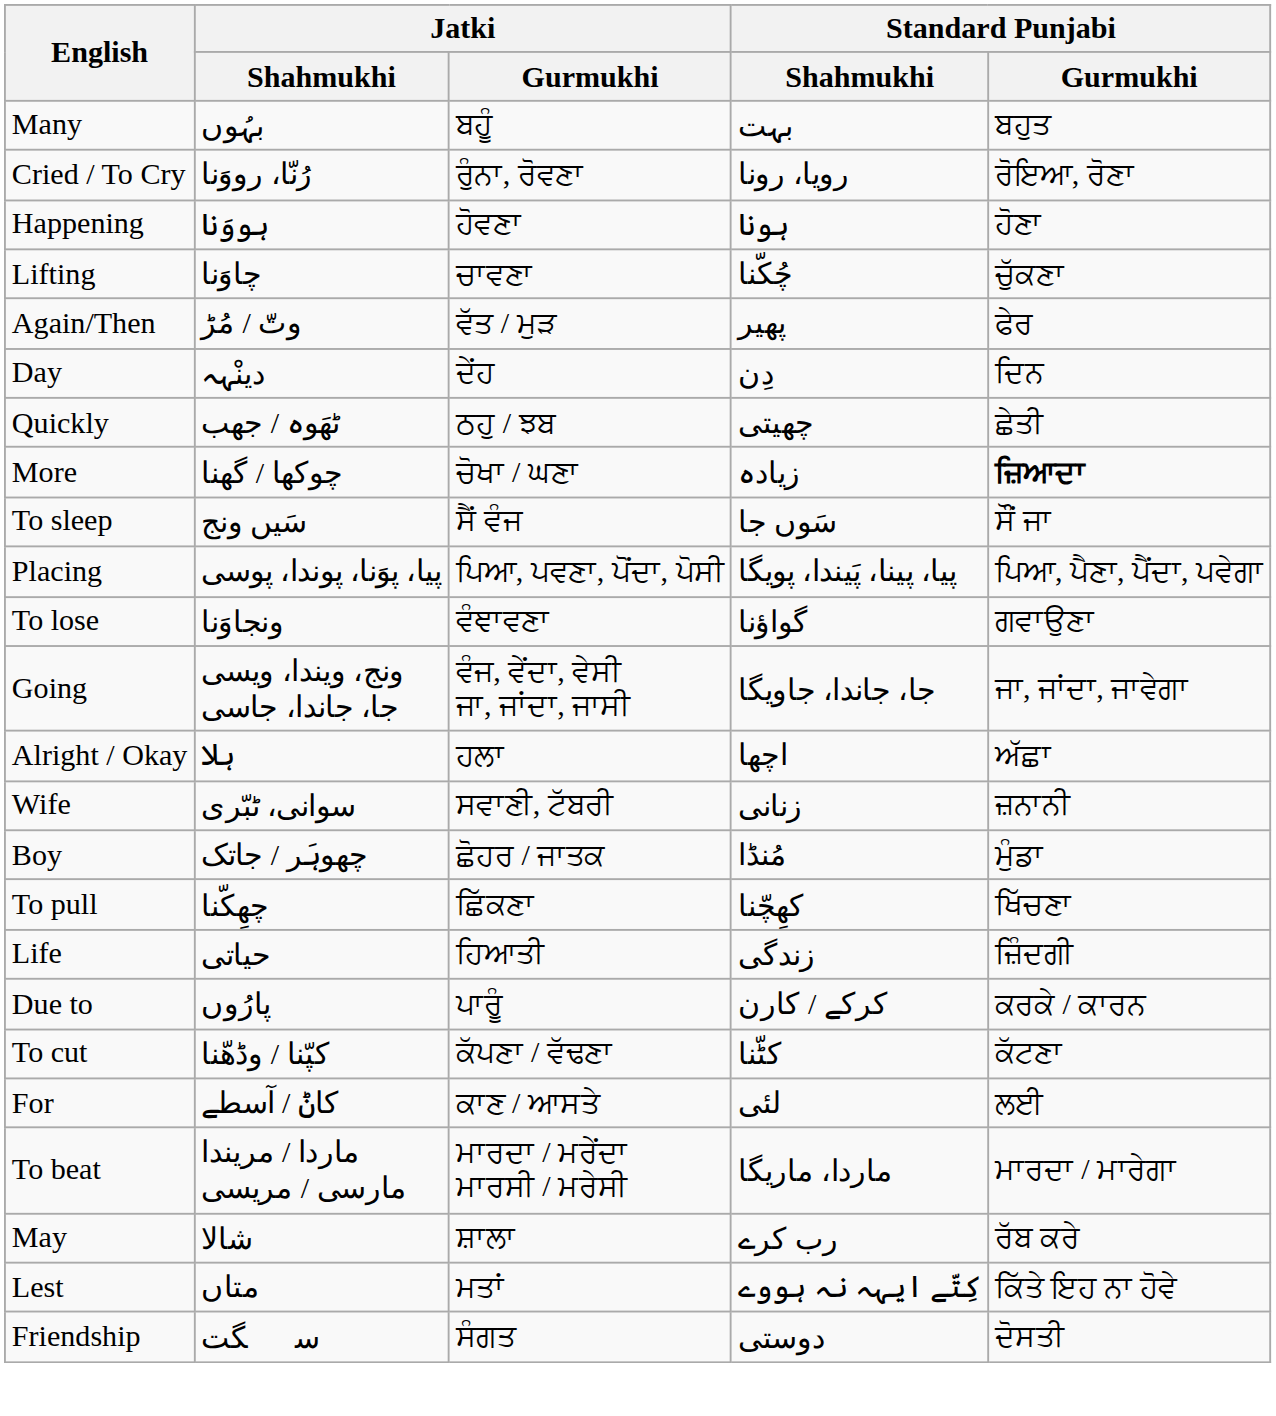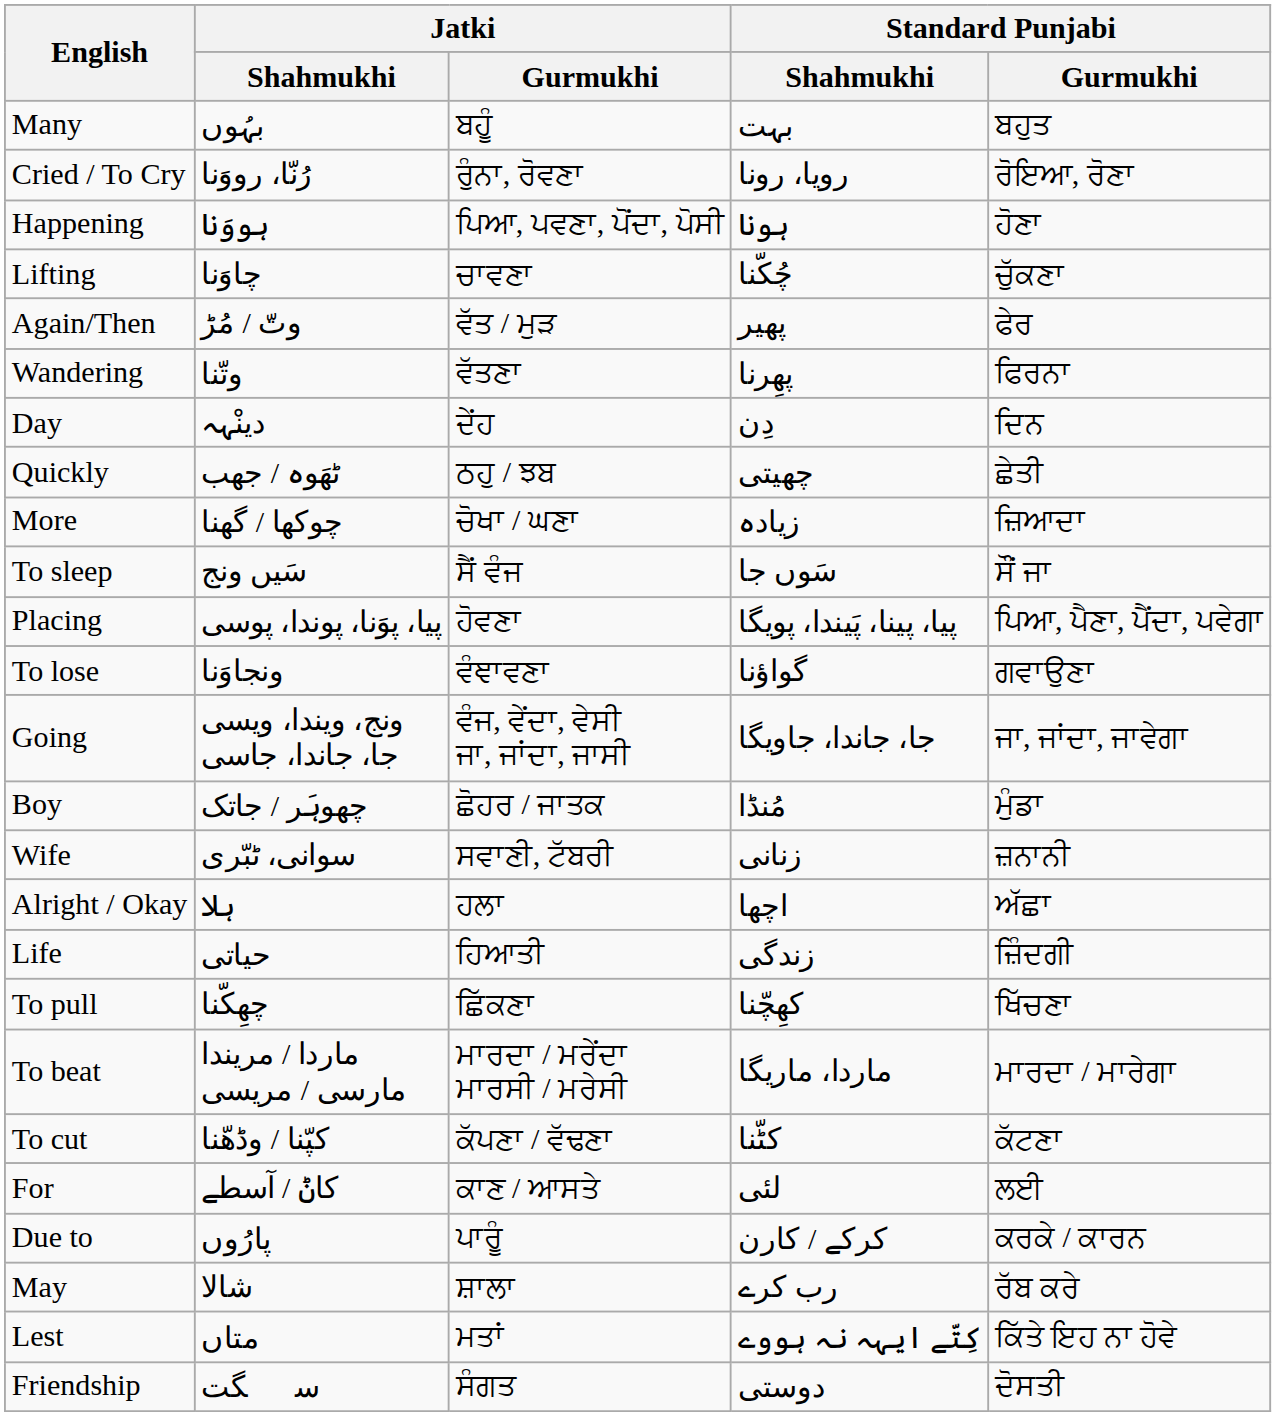 <table class="wikitable">
 <tr>
 <th rowspan="2">English</th>
 <th colspan="2">Jatki</th>
 <th colspan="2">Standard Punjabi</th>
 </tr>
 <tr>
 <th>Shahmukhi</th>
 <th>Gurmukhi</th>
 <th>Shahmukhi</th>
 <th>Gurmukhi</th>
 </tr>
 <tr>
 <td>Many</td>
 <td>بہُوں</td>
 <td>ਬਹੂੰ</td>
 <td>بہت</td>
 <td>ਬਹੁਤ</td>
 </tr>
 <tr>
 <td>Cried / To Cry</td>
 <td>رُنّا، رووَنا</td>
 <td>ਰੁੰਨਾ, ਰੋਵਣਾ</td>
 <td>رویا، رونا</td>
 <td>ਰੋਇਆ, ਰੋਣਾ</td>
 </tr>
 <tr>
 <td>Happening</td>
 <td>ہووَنا</td>
-<td>ਹੋਵਣਾ</td>
+<td>ਪਿਆ, ਪਵਣਾ, ਪੋਂਦਾ, ਪੋਸੀ</td>
 <td>ہونا</td>
 <td>ਹੋਣਾ</td>
 </tr>
 <tr>
 <td>Lifting</td>
 <td>چاوَنا</td>
 <td>ਚਾਵਣਾ</td>
 <td>چُکّنا</td>
 <td>ਚੁੱਕਣਾ</td>
 </tr>
 <tr>
 <td>Again/Then</td>
 <td>وتّ / مُڑ</td>
 <td>ਵੱਤ / ਮੁੜ</td>
 <td>پھیر</td>
 <td>ਫੇਰ</td>
+</tr>
+<tr>
+<td>Wandering</td>
+<td>وتّنا</td>
+<td>ਵੱਤਣਾ</td>
+<td>پھِرنا</td>
+<td>ਫਿਰਨਾ</td>
 </tr>
 <tr>
 <td>Day</td>
 <td>دینْہہ</td>
 <td>ਦੇਂਹ</td>
 <td>دِن</td>
 <td>ਦਿਨ</td>
 </tr>
 <tr>
 <td>Quickly</td>
 <td>ٹھَوہ / جھب</td>
 <td>ਠਹੁ / ਝਬ</td>
 <td>چھیتی</td>
 <td>ਛੇਤੀ</td>
 </tr>
 <tr>
 <td>More</td>
 <td>چوکھا / گھنا</td>
 <td>ਚੋਖਾ / ਘਣਾ</td>
 <td>زیادہ</td>
-<td><strong>ਜ਼ਿਆਦਾ</strong></td>
+<td>ਜ਼ਿਆਦਾ</td>
 </tr>
 <tr>
 <td>To sleep</td>
 <td>سَیں ونج</td>
 <td>ਸੈਂ ਵੰਜ</td>
 <td>سَوں جا</td>
 <td>ਸੌਂ ਜਾ</td>
 </tr>
 <tr>
 <td>Placing</td>
 <td>پیا، پوَنا، پوندا، پوسی</td>
-<td>ਪਿਆ, ਪਵਣਾ, ਪੋਂਦਾ, ਪੋਸੀ</td>
+<td>ਹੋਵਣਾ</td>
 <td>پیا، پینا، پَیندا، پویگا</td>
 <td>ਪਿਆ, ਪੈਣਾ, ਪੈਂਦਾ, ਪਵੇਗਾ</td>
 </tr>
 <tr>
 <td>To lose</td>
 <td>ونجاوَنا</td>
 <td>ਵੰਞਾਵਣਾ</td>
 <td>گواؤنا</td>
 <td>ਗਵਾਉਣਾ</td>
 </tr>
 <tr>
 <td>Going</td>
 <td>ونج، ویندا، ویسی<br>جا، جاندا، جاسی</td>
 <td>ਵੰਜ, ਵੇਂਦਾ, ਵੇਸੀ<br>ਜਾ, ਜਾਂਦਾ, ਜਾਸੀ</td>
 <td>جا، جاندا، جاویگا</td>
 <td>ਜਾ, ਜਾਂਦਾ, ਜਾਵੇਗਾ</td>
 </tr>
 <tr>
-<td>Alright / Okay</td>
-<td>ہلا</td>
-<td>ਹਲਾ</td>
-<td>اچھا</td>
-<td>ਅੱਛਾ</td>
+<td>Boy</td>
+<td>چھوہَر / جاتک</td>
+<td>ਛੋਹਰ / ਜਾਤਕ</td>
+<td>مُنڈا</td>
+<td>ਮੁੰਡਾ</td>
 </tr>
 <tr>
 <td>Wife</td>
 <td>سوانی، ٹبّری</td>
 <td>ਸਵਾਣੀ, ਟੱਬਰੀ</td>
 <td>زنانی</td>
 <td>ਜ਼ਨਾਨੀ</td>
 </tr>
 <tr>
-<td>Boy</td>
-<td>چھوہَر / جاتک</td>
-<td>ਛੋਹਰ / ਜਾਤਕ</td>
-<td>مُنڈا</td>
-<td>ਮੁੰਡਾ</td>
+<td>Alright / Okay</td>
+<td>ہلا</td>
+<td>ਹਲਾ</td>
+<td>اچھا</td>
+<td>ਅੱਛਾ</td>
+</tr>
+<tr>
+<td>Life</td>
+<td>حیاتی</td>
+<td>ਹਿਆਤੀ</td>
+<td>زندگی</td>
+<td>ਜ਼ਿੰਦਗੀ</td>
 </tr>
 <tr>
 <td>To pull</td>
 <td>چھِکّنا</td>
 <td>ਛਿੱਕਣਾ</td>
 <td>کھِچّنا</td>
 <td>ਖਿੱਚਣਾ</td>
 </tr>
 <tr>
-<td>Life</td>
-<td>حیاتی</td>
-<td>ਹਿਆਤੀ</td>
-<td>زندگی</td>
-<td>ਜ਼ਿੰਦਗੀ</td>
-</tr>
-<tr>
-<td>Due to</td>
-<td>پارُوں</td>
-<td>ਪਾਰੂੰ</td>
-<td>کرکے / کارن</td>
-<td>ਕਰਕੇ / ਕਾਰਨ</td>
+<td>To beat</td>
+<td>ماردا / مریندا<br>مارسی / مریسی</td>
+<td>ਮਾਰਦਾ / ਮਰੇਂਦਾ<br>ਮਾਰਸੀ / ਮਰੇਸੀ</td>
+<td>ماردا، ماریگا</td>
+<td>ਮਾਰਦਾ / ਮਾਰੇਗਾ</td>
 </tr>
 <tr>
 <td>To cut</td>
 <td>کپّنا / وڈھّنا</td>
 <td>ਕੱਪਣਾ / ਵੱਢਣਾ</td>
 <td>کٹّنا</td>
 <td>ਕੱਟਣਾ</td>
 </tr>
 <tr>
 <td>For</td>
 <td>کاݨ / آسطے</td>
 <td>ਕਾਣ / ਆਸਤੇ</td>
 <td>لئی</td>
 <td>ਲਈ</td>
 </tr>
 <tr>
-<td>To beat</td>
-<td>ماردا / مریندا<br>مارسی / مریسی</td>
-<td>ਮਾਰਦਾ / ਮਰੇਂਦਾ<br>ਮਾਰਸੀ / ਮਰੇਸੀ</td>
-<td>ماردا، ماریگا</td>
-<td>ਮਾਰਦਾ / ਮਾਰੇਗਾ</td>
+<td>Due to</td>
+<td>پارُوں</td>
+<td>ਪਾਰੂੰ</td>
+<td>کرکے / کارن</td>
+<td>ਕਰਕੇ / ਕਾਰਨ</td>
 </tr>
 <tr>
 <td>May</td>
 <td>شالا</td>
 <td>ਸ਼ਾਲਾ</td>
 <td>رب کرے</td>
 <td>ਰੱਬ ਕਰੇ</td>
 </tr>
 <tr>
 <td>Lest</td>
 <td>متاں</td>
 <td>ਮਤਾਂ</td>
 <td>کِتّے ایہہ نہ ہووے</td>
 <td>ਕਿੱਤੇ ਇਹ ਨਾ ਹੋਵੇ</td>
 </tr>
 <tr>
 <td>Friendship</td>
 <td>سن٘گت</td>
 <td>ਸੰਗਤ</td>
 <td>دوستی</td>
 <td>ਦੋਸਤੀ</td>
 </tr>
 </table>
